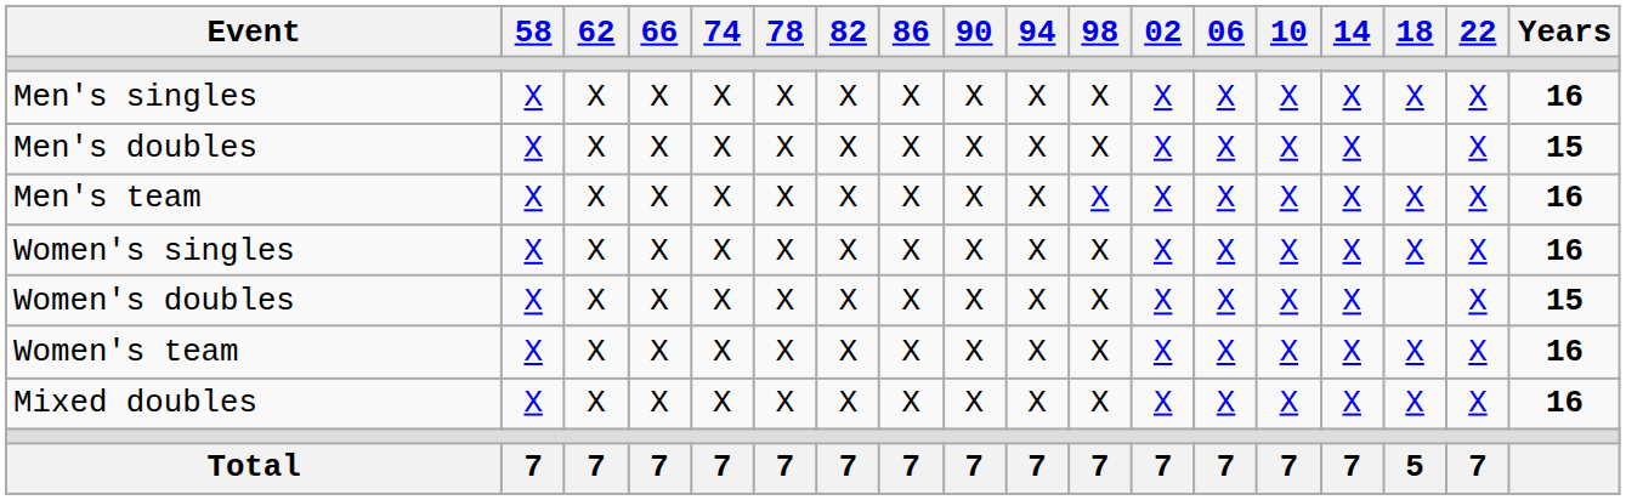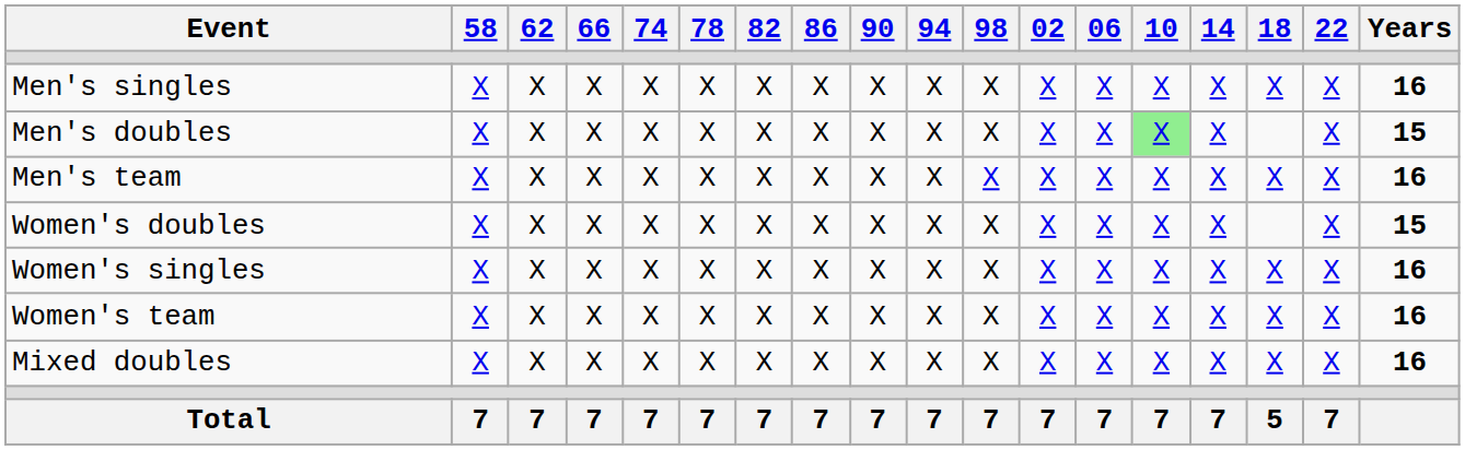 <table class="wikitable" style="text-align:center">
 <tr>
 <th width="200">Event</th>
 <th width=20><a href='#'>58</a></th>
 <th width=20><a href='#'>62</a></th>
 <th width=20><a href='#'>66</a></th>
 <th width=20><a href='#'>74</a></th>
 <th width=20><a href='#'>78</a></th>
 <th width=20><a href='#'>82</a></th>
 <th width=20><a href='#'>86</a></th>
 <th width=20><a href='#'>90</a></th>
 <th width=20><a href='#'>94</a></th>
 <th width=20><a href='#'>98</a></th>
 <th width=20><a href='#'>02</a></th>
 <th width=20><a href='#'>06</a></th>
 <th width=20><a href='#'>10</a></th>
 <th width=20><a href='#'>14</a></th>
 <th width=20><a href='#'>18</a></th>
 <th width=20><a href='#'>22</a></th>
 <th width=40>Years</th>
 </tr>
 <tr bgcolor=#DDDDDD>
 <td colspan=18></td>
 </tr>
 <tr>
 <td align=left>Men's singles</td>
 <td><a href='#'>X</a></td>
 <td>X</td>
 <td>X</td>
 <td>X</td>
 <td>X</td>
 <td>X</td>
 <td>X</td>
 <td>X</td>
 <td>X</td>
 <td>X</td>
 <td><a href='#'>X</a></td>
 <td><a href='#'>X</a></td>
 <td><a href='#'>X</a></td>
 <td><a href='#'>X</a></td>
 <td><a href='#'>X</a></td>
 <td><a href='#'>X</a></td>
 <td><strong>16</strong></td>
 </tr>
 <tr>
 <td align=left>Men's doubles</td>
 <td><a href='#'>X</a></td>
 <td>X</td>
 <td>X</td>
 <td>X</td>
 <td>X</td>
 <td>X</td>
 <td>X</td>
 <td>X</td>
 <td>X</td>
 <td>X</td>
 <td><a href='#'>X</a></td>
 <td><a href='#'>X</a></td>
-<td><a href='#'>X</a></td>
+<td style="background: lightgreen;"><a href='#'>X</a></td>
 <td><a href='#'>X</a></td>
 <td></td>
 <td><a href='#'>X</a></td>
 <td><strong>15</strong></td>
 </tr>
 <tr>
 <td align=left>Men's team</td>
 <td><a href='#'>X</a></td>
 <td>X</td>
 <td>X</td>
 <td>X</td>
 <td>X</td>
 <td>X</td>
 <td>X</td>
 <td>X</td>
 <td>X</td>
 <td><a href='#'>X</a></td>
-<td><a href='#'>X</a></td>
-<td><a href='#'>X</a></td>
-<td><a href='#'>X</a></td>
-<td><a href='#'>X</a></td>
-<td><a href='#'>X</a></td>
-<td><a href='#'>X</a></td>
-<td><strong>16</strong></td>
-</tr>
-<tr>
-<td align=left>Women's singles</td>
-<td><a href='#'>X</a></td>
-<td>X</td>
-<td>X</td>
-<td>X</td>
-<td>X</td>
-<td>X</td>
-<td>X</td>
-<td>X</td>
-<td>X</td>
-<td>X</td>
 <td><a href='#'>X</a></td>
 <td><a href='#'>X</a></td>
 <td><a href='#'>X</a></td>
 <td><a href='#'>X</a></td>
 <td><a href='#'>X</a></td>
 <td><a href='#'>X</a></td>
 <td><strong>16</strong></td>
 </tr>
 <tr>
 <td align=left>Women's doubles</td>
 <td><a href='#'>X</a></td>
 <td>X</td>
 <td>X</td>
 <td>X</td>
 <td>X</td>
 <td>X</td>
 <td>X</td>
 <td>X</td>
 <td>X</td>
 <td>X</td>
 <td><a href='#'>X</a></td>
 <td><a href='#'>X</a></td>
 <td><a href='#'>X</a></td>
 <td><a href='#'>X</a></td>
 <td></td>
 <td><a href='#'>X</a></td>
 <td><strong>15</strong></td>
+</tr>
+<tr>
+<td align=left>Women's singles</td>
+<td><a href='#'>X</a></td>
+<td>X</td>
+<td>X</td>
+<td>X</td>
+<td>X</td>
+<td>X</td>
+<td>X</td>
+<td>X</td>
+<td>X</td>
+<td>X</td>
+<td><a href='#'>X</a></td>
+<td><a href='#'>X</a></td>
+<td><a href='#'>X</a></td>
+<td><a href='#'>X</a></td>
+<td><a href='#'>X</a></td>
+<td><a href='#'>X</a></td>
+<td><strong>16</strong></td>
 </tr>
 <tr>
 <td align=left>Women's team</td>
 <td><a href='#'>X</a></td>
 <td>X</td>
 <td>X</td>
 <td>X</td>
 <td>X</td>
 <td>X</td>
 <td>X</td>
 <td>X</td>
 <td>X</td>
 <td>X</td>
 <td><a href='#'>X</a></td>
 <td><a href='#'>X</a></td>
 <td><a href='#'>X</a></td>
 <td><a href='#'>X</a></td>
 <td><a href='#'>X</a></td>
 <td><a href='#'>X</a></td>
 <td><strong>16</strong></td>
 </tr>
 <tr>
 <td align=left>Mixed doubles</td>
 <td><a href='#'>X</a></td>
 <td>X</td>
 <td>X</td>
 <td>X</td>
 <td>X</td>
 <td>X</td>
 <td>X</td>
 <td>X</td>
 <td>X</td>
 <td>X</td>
 <td><a href='#'>X</a></td>
 <td><a href='#'>X</a></td>
 <td><a href='#'>X</a></td>
 <td><a href='#'>X</a></td>
 <td><a href='#'>X</a></td>
 <td><a href='#'>X</a></td>
 <td><strong>16</strong></td>
 </tr>
 <tr bgcolor=#DDDDDD>
 <td colspan=18></td>
 </tr>
 <tr>
 <th>Total</th>
 <th>7</th>
 <th>7</th>
 <th>7</th>
 <th>7</th>
 <th>7</th>
 <th>7</th>
 <th>7</th>
 <th>7</th>
 <th>7</th>
 <th>7</th>
 <th>7</th>
 <th>7</th>
 <th>7</th>
 <th>7</th>
 <th>5</th>
 <th>7</th>
 <th></th>
 </tr>
 </table>
